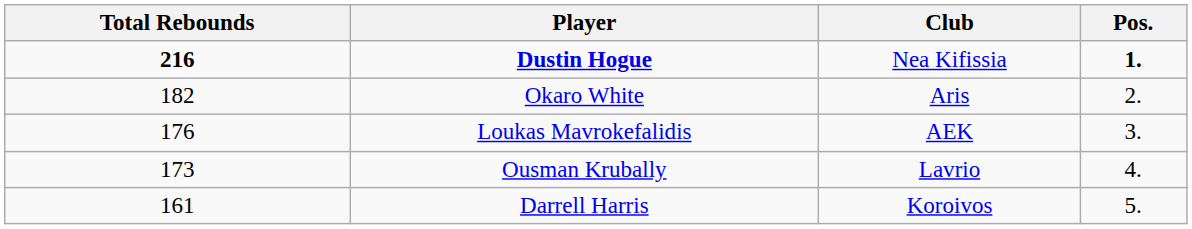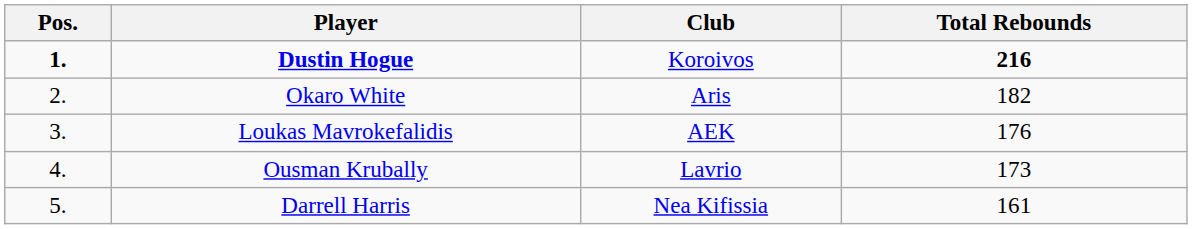 <table class="wikitable" style="text-align: center;" width="65%">
 <tr>
-<th>Total Rebounds</th>
+<th>Pos.</th>
 <th>Player</th>
 <th>Club</th>
-<th>Pos.</th>
+<th>Total Rebounds</th>
 </tr>
 <tr>
+<td align="center"><strong>1.</strong></td>
+<td> <strong><a href='#'>Dustin Hogue</a></strong></td>
+<td><a href='#'>Koroivos</a></td>
 <td align="center"><strong>216</strong></td>
-<td> <strong><a href='#'>Dustin Hogue</a></strong></td>
-<td><a href='#'>Nea Kifissia</a></td>
-<td align="center"><strong>1.</strong></td>
 </tr>
 <tr>
-<td align="center">182</td>
+<td align="center">2.</td>
 <td> <a href='#'>Okaro White</a></td>
 <td><a href='#'>Aris</a></td>
-<td align="center">2.</td>
+<td align="center">182</td>
 </tr>
 <tr>
-<td align="center">176</td>
+<td align="center">3.</td>
 <td> <a href='#'>Loukas Mavrokefalidis</a></td>
 <td><a href='#'>AEK</a></td>
-<td align="center">3.</td>
+<td align="center">176</td>
 </tr>
 <tr>
-<td align="center">173</td>
+<td align="center">4.</td>
 <td> <a href='#'>Ousman Krubally</a></td>
 <td><a href='#'>Lavrio</a></td>
-<td align="center">4.</td>
+<td align="center">173</td>
 </tr>
 <tr>
+<td align="center">5.</td>
+<td> <a href='#'>Darrell Harris</a></td>
+<td><a href='#'>Nea Kifissia</a></td>
 <td align="center">161</td>
-<td> <a href='#'>Darrell Harris</a></td>
-<td><a href='#'>Koroivos</a></td>
-<td align="center">5.</td>
 </tr>
 </table>
